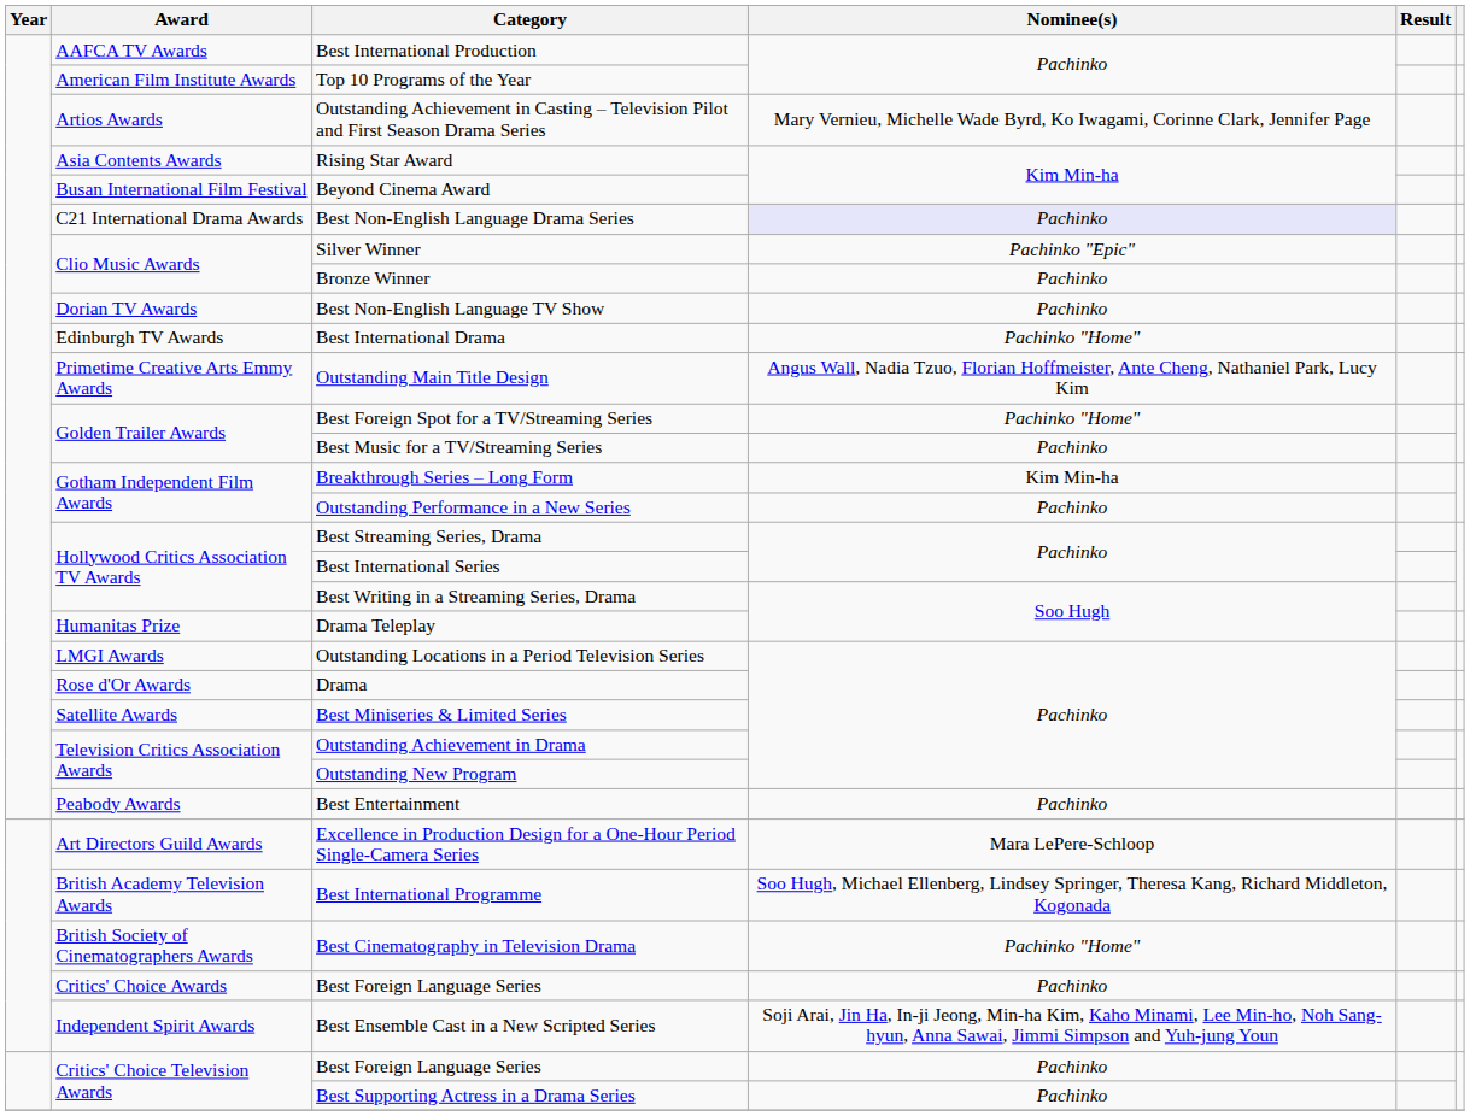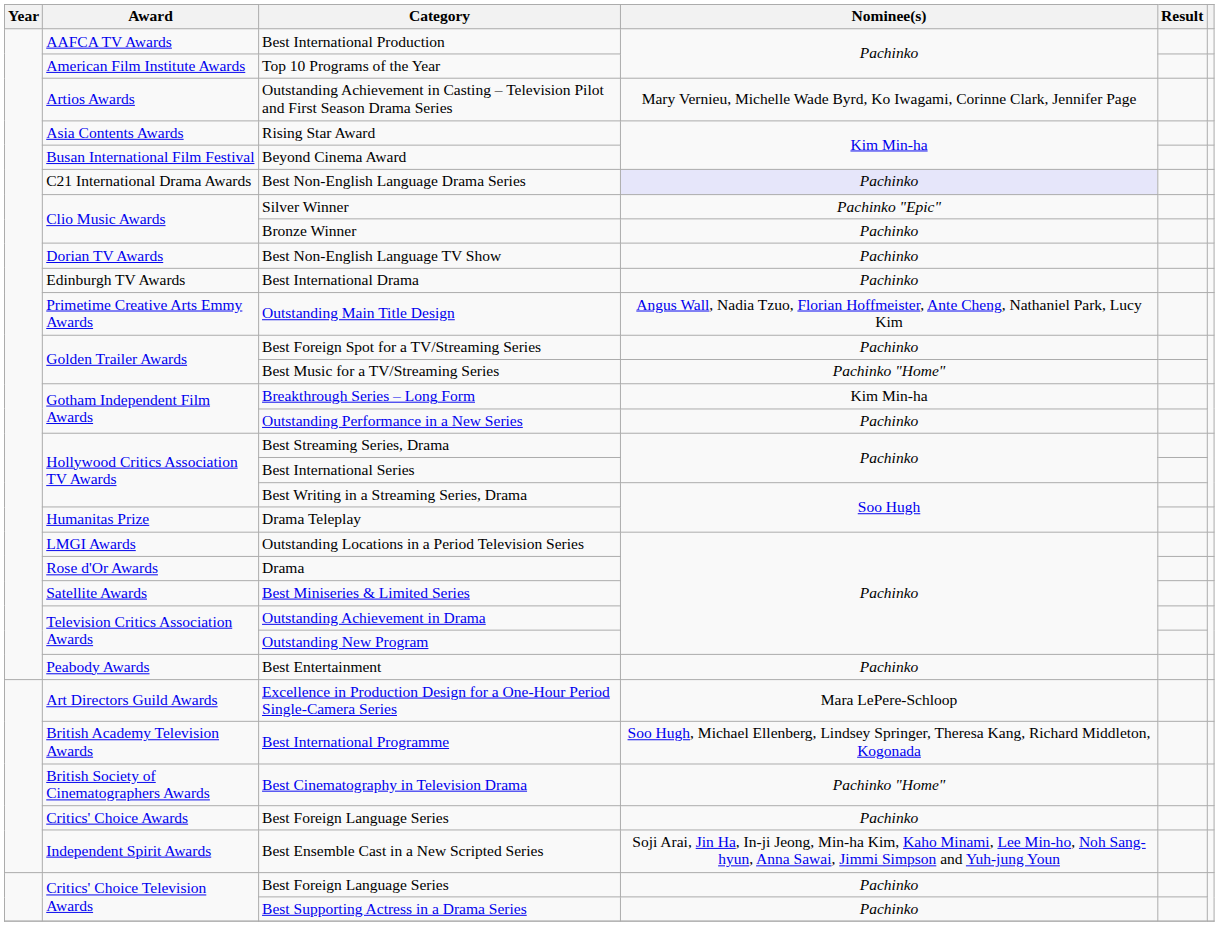 <table class="wikitable plainrowheaders sortable">
 <tr>
 <th scope="col">Year</th>
 <th scope="col">Award</th>
 <th scope="col">Category</th>
 <th scope="col">Nominee(s)</th>
 <th scope="col">Result</th>
 <th scope="col" class="unsortable"></th>
 </tr>
 <tr>
 <td rowspan="25"></td>
 <td><a href='#'>AAFCA TV Awards</a></td>
 <td>Best International Production</td>
 <td align="center" rowspan="2"><em>Pachinko</em></td>
 <td></td>
 <td align="center"></td>
 </tr>
 <tr>
 <td><a href='#'>American Film Institute Awards</a></td>
 <td>Top 10 Programs of the Year</td>
 <td></td>
 <td align="center"></td>
 </tr>
 <tr>
 <td><a href='#'>Artios Awards</a></td>
 <td>Outstanding Achievement in Casting – Television Pilot and First Season Drama Series</td>
 <td align="center">Mary Vernieu, Michelle Wade Byrd, Ko Iwagami, Corinne Clark, Jennifer Page</td>
 <td></td>
 <td align="center"></td>
 </tr>
 <tr>
 <td><a href='#'>Asia Contents Awards</a></td>
 <td>Rising Star Award</td>
 <td align="center" rowspan="2"><a href='#'>Kim Min-ha</a></td>
 <td></td>
 <td style="text-align:center"></td>
 </tr>
 <tr>
 <td><a href='#'>Busan International Film Festival</a></td>
 <td>Beyond Cinema Award</td>
 <td></td>
 <td style="text-align:center"></td>
 </tr>
 <tr>
 <td>C21 International Drama Awards</td>
 <td>Best Non-English Language Drama Series</td>
 <td align="center" style="background: lavender;"><em>Pachinko</em></td>
 <td></td>
 <td align="center"></td>
 </tr>
 <tr>
 <td rowspan="2"><a href='#'>Clio Music Awards</a></td>
 <td>Silver Winner</td>
 <td align="center"><em>Pachinko "Epic"</em></td>
 <td></td>
 <td align="center"></td>
 </tr>
 <tr>
 <td>Bronze Winner</td>
 <td align="center"><em>Pachinko</em></td>
 <td></td>
 <td align="center"></td>
 </tr>
 <tr>
 <td><a href='#'>Dorian TV Awards</a></td>
 <td>Best Non-English Language TV Show</td>
 <td align="center"><em>Pachinko</em></td>
 <td></td>
 <td align="center"></td>
 </tr>
 <tr>
 <td>Edinburgh TV Awards</td>
 <td>Best International Drama</td>
-<td align="center"><em>Pachinko "Home"</em></td>
+<td align="center"><em>Pachinko</em></td>
 <td></td>
 <td align="center"></td>
 </tr>
 <tr>
 <td><a href='#'>Primetime Creative Arts Emmy Awards</a></td>
 <td><a href='#'>Outstanding Main Title Design</a></td>
 <td align="center"><a href='#'>Angus Wall</a>, Nadia Tzuo, <a href='#'>Florian Hoffmeister</a>, <a href='#'>Ante Cheng</a>, Nathaniel Park, Lucy Kim</td>
 <td></td>
 <td align="center"></td>
 </tr>
 <tr>
 <td rowspan="2"><a href='#'>Golden Trailer Awards</a></td>
 <td>Best Foreign Spot for a TV/Streaming Series</td>
-<td align="center"><em>Pachinko "Home"</em></td>
+<td align="center"><em>Pachinko</em></td>
 <td></td>
 <td rowspan="2" align="center"><br></td>
 </tr>
 <tr>
 <td>Best Music for a TV/Streaming Series</td>
-<td align="center"><em>Pachinko</em></td>
+<td align="center"><em>Pachinko "Home"</em></td>
 <td></td>
 </tr>
 <tr>
 <td rowspan="2"><a href='#'>Gotham Independent Film Awards</a></td>
 <td><a href='#'>Breakthrough Series – Long Form</a></td>
 <td align="center">Kim Min-ha</td>
 <td></td>
 <td align="center" rowspan="2"></td>
 </tr>
 <tr>
 <td><a href='#'>Outstanding Performance in a New Series</a></td>
 <td align="center"><em>Pachinko</em></td>
 <td></td>
 </tr>
 <tr>
 <td rowspan="3"><a href='#'>Hollywood Critics Association TV Awards</a></td>
 <td>Best Streaming Series, Drama</td>
 <td align="center" rowspan="2"><em>Pachinko</em></td>
 <td></td>
 <td rowspan="3" align="center"></td>
 </tr>
 <tr>
 <td>Best International Series</td>
 <td></td>
 </tr>
 <tr>
 <td>Best Writing in a Streaming Series, Drama</td>
 <td align="center" rowspan="2"><a href='#'>Soo Hugh</a> </td>
 <td></td>
 </tr>
 <tr>
 <td><a href='#'>Humanitas Prize</a></td>
 <td>Drama Teleplay</td>
 <td></td>
 <td align="center"></td>
 </tr>
 <tr>
 <td><a href='#'>LMGI Awards</a></td>
 <td>Outstanding Locations in a Period Television Series</td>
 <td align="center" rowspan="5"><em>Pachinko</em></td>
 <td></td>
 <td align="center"></td>
 </tr>
 <tr>
 <td><a href='#'>Rose d'Or Awards</a></td>
 <td>Drama</td>
 <td></td>
 <td align="center"></td>
 </tr>
 <tr>
 <td><a href='#'>Satellite Awards</a></td>
 <td><a href='#'>Best Miniseries & Limited Series</a></td>
 <td></td>
 <td align="center"></td>
 </tr>
 <tr>
 <td rowspan="2"><a href='#'>Television Critics Association Awards</a></td>
 <td><a href='#'>Outstanding Achievement in Drama</a></td>
 <td></td>
 <td align="center" rowspan="2"></td>
 </tr>
 <tr>
 <td><a href='#'>Outstanding New Program</a></td>
 <td></td>
 </tr>
 <tr>
 <td><a href='#'>Peabody Awards</a></td>
 <td>Best Entertainment</td>
 <td align="center"><em>Pachinko</em></td>
 <td></td>
 <td align="center"></td>
 </tr>
 <tr>
 <td rowspan="5"></td>
 <td><a href='#'>Art Directors Guild Awards</a></td>
 <td><a href='#'>Excellence in Production Design for a One-Hour Period Single-Camera Series</a></td>
 <td align="center">Mara LePere-Schloop </td>
 <td></td>
 <td style="text-align:center;"></td>
 </tr>
 <tr>
 <td><a href='#'>British Academy Television Awards</a></td>
 <td><a href='#'>Best International Programme</a></td>
 <td align="center"><a href='#'>Soo Hugh</a>, Michael Ellenberg, Lindsey Springer, Theresa Kang, Richard Middleton, <a href='#'>Kogonada</a></td>
 <td></td>
 <td style="text-align:center"></td>
 </tr>
 <tr>
 <td><a href='#'>British Society of Cinematographers Awards</a></td>
 <td><a href='#'>Best Cinematography in Television Drama</a></td>
 <td align="center"><em>Pachinko "Home"</em></td>
 <td></td>
 <td align="center"></td>
 </tr>
 <tr>
 <td><a href='#'>Critics' Choice Awards</a></td>
 <td>Best Foreign Language Series</td>
 <td align="center"><em>Pachinko</em></td>
 <td></td>
 <td align="center"></td>
 </tr>
 <tr>
 <td><a href='#'>Independent Spirit Awards</a></td>
 <td>Best Ensemble Cast in a New Scripted Series</td>
 <td align="center">Soji Arai, <a href='#'>Jin Ha</a>, In-ji Jeong, Min-ha Kim, <a href='#'>Kaho Minami</a>, <a href='#'>Lee Min-ho</a>, <a href='#'>Noh Sang-hyun</a>, <a href='#'>Anna Sawai</a>, <a href='#'>Jimmi Simpson</a> and <a href='#'>Yuh-jung Youn</a></td>
 <td></td>
 <td align="center"></td>
 </tr>
 <tr>
 <td rowspan="2"></td>
 <td rowspan="2"><a href='#'>Critics' Choice Television Awards</a></td>
 <td>Best Foreign Language Series</td>
 <td align="center"><em>Pachinko</em></td>
 <td></td>
 <td align="center" rowspan="2"></td>
 </tr>
 <tr>
 <td><a href='#'>Best Supporting Actress in a Drama Series</a></td>
 <td align="center"><em>Pachinko</em></td>
 <td></td>
 </tr>
 <tr>
 </tr>
 </table>
